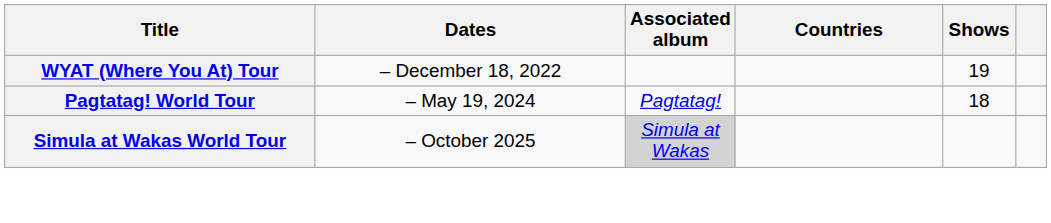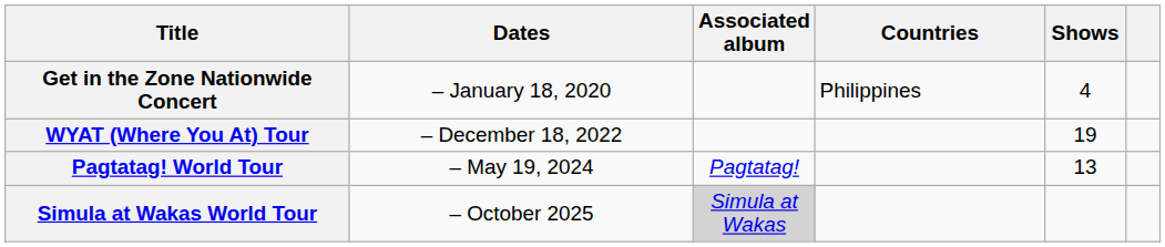 <table class="wikitable sortable plainrowheaders" style="text-align:center;" width=100%>
 <tr>
 <th scope="col" width="30%">Title</th>
 <th scope="col" width="30%">Dates</th>
 <th scope="col" width="10%">Associated album</th>
 <th scope="col" width="20%">Countries</th>
 <th scope="col" width="7%">Shows</th>
 <th scope="col" width="3%" class="unsortable"></th>
+</tr>
+<tr>
+<th scope="row">Get in the Zone Nationwide Concert</th>
+<td> – January 18, 2020</td>
+<td></td>
+<td style="text-align:left;">Philippines</td>
+<td>4</td>
+<td></td>
 </tr>
 <tr>
 <th scope="row"><a href='#'>WYAT (Where You At) Tour</a></th>
 <td> – December 18, 2022</td>
 <td></td>
 <td style="text-align:left;"></td>
 <td>19</td>
 <td></td>
 </tr>
 <tr>
 <th scope="row"><a href='#'>Pagtatag! World Tour</a></th>
 <td> – May 19, 2024</td>
 <td><em><a href='#'>Pagtatag!</a></em></td>
 <td style="text-align:left;"></td>
-<td>18</td>
+<td>13</td>
 <td></td>
 </tr>
 <tr>
 <th scope="row"><a href='#'>Simula at Wakas World Tour</a></th>
 <td> – October 2025</td>
 <td style="background: lightgrey;"><em><a href='#'>Simula at Wakas</a></em></td>
 <td style="text-align:left;"></td>
 <td></td>
 <td></td>
 </tr>
 </table>
